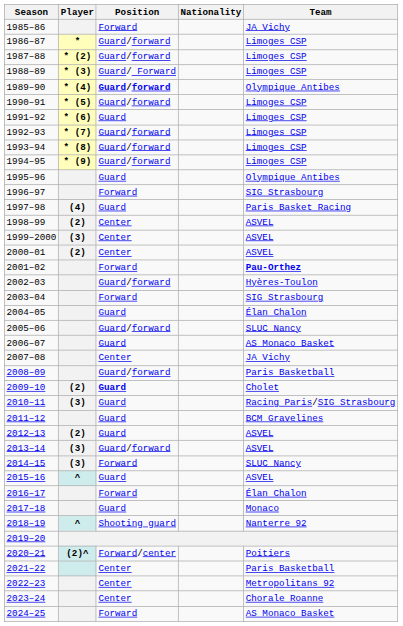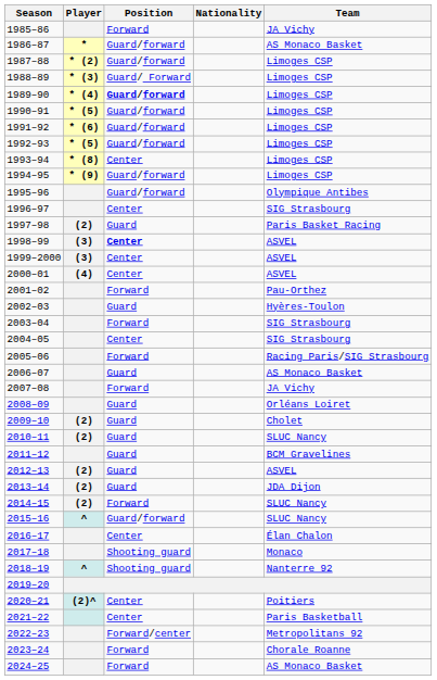 <table class="wikitable plainrowheaders sortable" summary="Season (sortable), Player (sortable), Position (sortable), Nationality (sortable) and Team (sortable)">
 <tr>
 <th scope="col">Season</th>
 <th scope="col">Player</th>
 <th scope="col">Position</th>
 <th scope="col">Nationality</th>
 <th scope="col">Team</th>
 </tr>
 <tr>
 <td>1985–86</td>
 <th scope="row"></th>
 <td><a href='#'>Forward</a></td>
 <td></td>
 <td><a href='#'>JA Vichy</a></td>
 </tr>
 <tr>
 <td>1986–87</td>
 <th scope="row" style="background-color:#ffb;">*</th>
 <td><a href='#'>Guard</a>/<a href='#'>forward</a></td>
 <td></td>
-<td><a href='#'>Limoges CSP</a></td>
+<td><a href='#'>AS Monaco Basket</a></td>
 </tr>
 <tr>
 <td>1987–88</td>
 <th scope="row"  style="background-color:#ffb;">* (2)</th>
 <td><a href='#'>Guard</a>/<a href='#'>forward</a></td>
 <td></td>
 <td><a href='#'>Limoges CSP</a></td>
 </tr>
 <tr>
 <td>1988–89</td>
 <th scope="row"  style="background-color:#ffb;">* (3)</th>
 <td><a href='#'>Guard</a>/<a href='#'> Forward</a></td>
 <td></td>
 <td><a href='#'>Limoges CSP</a></td>
 </tr>
 <tr>
 <td>1989–90</td>
 <th scope="row"  style="background-color:#ffb;">* (4)</th>
 <td><strong><a href='#'>Guard</a>/<a href='#'>forward</a></strong></td>
 <td></td>
-<td><a href='#'>Olympique Antibes</a></td>
+<td><a href='#'>Limoges CSP</a></td>
 </tr>
 <tr>
 <td>1990–91</td>
 <th scope="row"  style="background-color:#ffb;">* (5)</th>
 <td><a href='#'>Guard</a>/<a href='#'>forward</a></td>
 <td></td>
 <td><a href='#'>Limoges CSP</a></td>
 </tr>
 <tr>
 <td>1991–92</td>
 <th scope="row"  style="background-color:#ffb;">* (6)</th>
-<td><a href='#'>Guard</a></td>
+<td><a href='#'>Guard</a>/<a href='#'>forward</a></td>
 <td></td>
 <td><a href='#'>Limoges CSP</a></td>
 </tr>
 <tr>
 <td>1992–93</td>
-<th scope="row"  style="background-color:#ffb;">* (7)</th>
+<th scope="row"  style="background-color:#ffb;">* (5)</th>
 <td><a href='#'>Guard</a>/<a href='#'>forward</a></td>
 <td></td>
 <td><a href='#'>Limoges CSP</a></td>
 </tr>
 <tr>
 <td>1993–94</td>
 <th scope="row"  style="background-color:#ffb;">* (8)</th>
-<td><a href='#'>Guard</a>/<a href='#'>forward</a></td>
+<td><a href='#'>Center</a></td>
 <td></td>
 <td><a href='#'>Limoges CSP</a></td>
 </tr>
 <tr>
 <td>1994–95</td>
 <th scope="row"  style="background-color:#ffb;">* (9)</th>
 <td><a href='#'>Guard</a>/<a href='#'>forward</a></td>
 <td></td>
 <td><a href='#'>Limoges CSP</a></td>
 </tr>
 <tr>
 <td>1995–96</td>
 <th scope="row"></th>
-<td><a href='#'>Guard</a></td>
+<td><a href='#'>Guard</a>/<a href='#'>forward</a></td>
 <td></td>
 <td><a href='#'>Olympique Antibes</a></td>
 </tr>
 <tr>
 <td>1996–97</td>
 <th scope="row"></th>
-<td><a href='#'>Forward</a></td>
+<td><a href='#'>Center</a></td>
 <td></td>
 <td><a href='#'>SIG Strasbourg</a></td>
 </tr>
 <tr>
 <td>1997–98</td>
-<th scope="row"> (4)</th>
+<th scope="row"> (2)</th>
 <td><a href='#'>Guard</a></td>
 <td></td>
 <td><a href='#'>Paris Basket Racing</a></td>
 </tr>
 <tr>
 <td>1998–99</td>
-<th scope="row"> (2)</th>
-<td><a href='#'>Center</a></td>
+<th scope="row"> (3)</th>
+<td><strong><a href='#'>Center</a></strong></td>
 <td></td>
 <td><a href='#'>ASVEL</a></td>
 </tr>
 <tr>
 <td>1999–2000</td>
 <th scope="row"> (3)</th>
 <td><a href='#'>Center</a></td>
 <td></td>
 <td><a href='#'>ASVEL</a></td>
 </tr>
 <tr>
 <td>2000–01</td>
-<th scope="row"> (2)</th>
+<th scope="row"> (4)</th>
 <td><a href='#'>Center</a></td>
 <td></td>
 <td><a href='#'>ASVEL</a></td>
 </tr>
 <tr>
 <td>2001–02</td>
 <th scope="row"></th>
 <td><a href='#'>Forward</a></td>
 <td></td>
-<td><strong><a href='#'>Pau-Orthez</a></strong></td>
+<td><a href='#'>Pau-Orthez</a></td>
 </tr>
 <tr>
 <td>2002–03</td>
 <th scope="row"></th>
-<td><a href='#'>Guard</a>/<a href='#'>forward</a></td>
+<td><a href='#'>Guard</a></td>
 <td></td>
 <td><a href='#'>Hyères-Toulon</a></td>
 </tr>
 <tr>
 <td>2003–04</td>
 <th scope="row"></th>
 <td><a href='#'>Forward</a></td>
 <td></td>
 <td><a href='#'>SIG Strasbourg</a></td>
 </tr>
 <tr>
 <td>2004–05</td>
 <th scope="row"></th>
-<td><a href='#'>Guard</a></td>
+<td><a href='#'>Center</a></td>
 <td></td>
-<td><a href='#'>Élan Chalon</a></td>
+<td><a href='#'>SIG Strasbourg</a></td>
 </tr>
 <tr>
 <td>2005–06</td>
 <th scope="row"></th>
-<td><a href='#'>Guard</a>/<a href='#'>forward</a></td>
+<td><a href='#'>Forward</a></td>
 <td></td>
-<td><a href='#'>SLUC Nancy</a></td>
+<td><a href='#'>Racing Paris</a>/<a href='#'>SIG Strasbourg</a></td>
 </tr>
 <tr>
 <td>2006–07</td>
 <th scope="row"></th>
 <td><a href='#'>Guard</a></td>
 <td></td>
 <td><a href='#'>AS Monaco Basket</a></td>
 </tr>
 <tr>
 <td>2007–08</td>
 <th scope="row"></th>
-<td><a href='#'>Center</a></td>
+<td><a href='#'>Forward</a></td>
 <td></td>
 <td><a href='#'>JA Vichy</a></td>
 </tr>
 <tr>
 <td><a href='#'>2008–09</a></td>
 <th scope="row"></th>
-<td><a href='#'>Guard</a>/<a href='#'>forward</a></td>
+<td><a href='#'>Guard</a></td>
 <td></td>
-<td><a href='#'>Paris Basketball</a></td>
+<td><a href='#'>Orléans Loiret</a></td>
 </tr>
 <tr>
 <td><a href='#'>2009–10</a></td>
 <th scope="row"> (2)</th>
-<td><strong><a href='#'>Guard</a></strong></td>
+<td><a href='#'>Guard</a></td>
 <td></td>
 <td><a href='#'>Cholet</a></td>
 </tr>
 <tr>
 <td><a href='#'>2010–11</a></td>
-<th scope="row"> (3)</th>
+<th scope="row"> (2)</th>
 <td><a href='#'>Guard</a></td>
 <td></td>
-<td><a href='#'>Racing Paris</a>/<a href='#'>SIG Strasbourg</a></td>
+<td><a href='#'>SLUC Nancy</a></td>
 </tr>
 <tr>
 <td><a href='#'>2011–12</a></td>
 <th scope="row"></th>
 <td><a href='#'>Guard</a></td>
 <td></td>
 <td><a href='#'>BCM Gravelines</a></td>
 </tr>
 <tr>
 <td><a href='#'>2012–13</a></td>
 <th scope="row"> (2)</th>
 <td><a href='#'>Guard</a></td>
 <td></td>
 <td><a href='#'>ASVEL</a></td>
 </tr>
 <tr>
 <td><a href='#'>2013–14</a></td>
-<th scope="row"> (3)</th>
-<td><a href='#'>Guard</a>/<a href='#'>forward</a></td>
+<th scope="row"> (2)</th>
+<td><a href='#'>Guard</a></td>
 <td></td>
-<td><a href='#'>ASVEL</a></td>
+<td><a href='#'>JDA Dijon</a></td>
 </tr>
 <tr>
 <td><a href='#'>2014–15</a></td>
-<th scope="row"> (3)</th>
+<th scope="row"> (2)</th>
 <td><a href='#'>Forward</a></td>
 <td></td>
 <td><a href='#'>SLUC Nancy</a></td>
 </tr>
 <tr>
 <td><a href='#'>2015–16</a></td>
 <th scope="row" style="background-color:#CFECEC;">^</th>
-<td><a href='#'>Guard</a></td>
+<td><a href='#'>Guard</a>/<a href='#'>forward</a></td>
 <td></td>
-<td><a href='#'>ASVEL</a></td>
+<td><a href='#'>SLUC Nancy</a></td>
 </tr>
 <tr>
 <td><a href='#'>2016–17</a></td>
 <th scope="row"></th>
-<td><a href='#'>Forward</a></td>
+<td><a href='#'>Center</a></td>
 <td></td>
 <td><a href='#'>Élan Chalon</a></td>
 </tr>
 <tr>
 <td><a href='#'>2017–18</a></td>
 <th scope="row"></th>
-<td><a href='#'>Guard</a></td>
+<td><a href='#'>Shooting guard</a></td>
 <td></td>
 <td><a href='#'>Monaco</a></td>
 </tr>
 <tr>
 <td><a href='#'>2018–19</a></td>
 <th scope="row" style="background-color:#CFECEC;">^</th>
 <td><a href='#'>Shooting guard</a></td>
 <td></td>
 <td><a href='#'>Nanterre 92</a></td>
 </tr>
 <tr>
 <td><a href='#'>2019–20</a></td>
 <th colspan="4" scope="row"></th>
 </tr>
 <tr>
 <td><a href='#'>2020–21</a></td>
 <th scope="row" style="background-color:#CFECEC;"> (2)^</th>
-<td><a href='#'>Forward</a>/<a href='#'>center</a></td>
+<td><a href='#'>Center</a></td>
 <td></td>
 <td><a href='#'>Poitiers</a></td>
 </tr>
 <tr>
 <td><a href='#'>2021–22</a></td>
 <th scope="row" style="background-color:#CFECEC;"></th>
 <td><a href='#'>Center</a></td>
 <td></td>
 <td><a href='#'>Paris Basketball</a></td>
 </tr>
 <tr>
 <td><a href='#'>2022–23</a></td>
 <th scope="row"></th>
-<td><a href='#'>Center</a></td>
+<td><a href='#'>Forward</a>/<a href='#'>center</a></td>
 <td></td>
 <td><a href='#'>Metropolitans 92</a></td>
 </tr>
 <tr>
 <td><a href='#'>2023–24</a></td>
 <th scope="row"></th>
-<td><a href='#'>Center</a></td>
+<td><a href='#'>Forward</a></td>
 <td></td>
 <td><a href='#'>Chorale Roanne</a></td>
 </tr>
 <tr>
 <td><a href='#'>2024–25</a></td>
 <th scope="row"></th>
 <td><a href='#'>Forward</a></td>
 <td></td>
 <td><a href='#'>AS Monaco Basket</a></td>
 </tr>
 </table>
